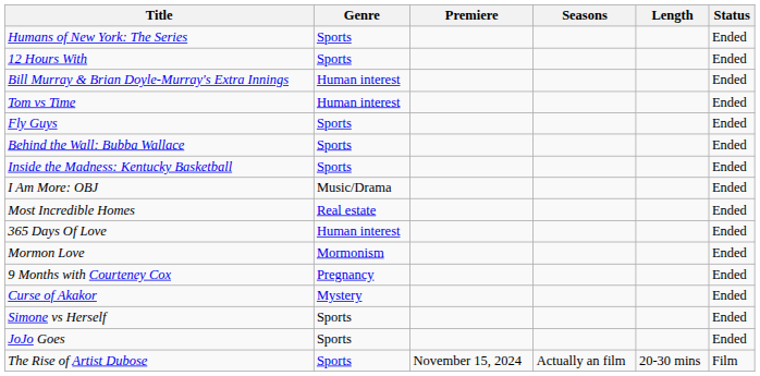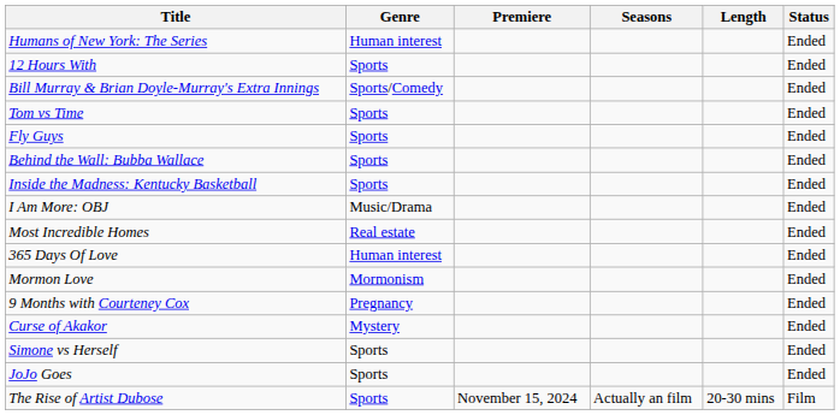 <table class="wikitable sortable" style="width:100%">
 <tr>
 <th>Title</th>
 <th>Genre</th>
 <th>Premiere</th>
 <th>Seasons</th>
 <th>Length</th>
 <th>Status</th>
 </tr>
 <tr>
 <td><em><a href='#'>Humans of New York: The Series</a></em></td>
-<td><a href='#'>Sports</a></td>
+<td><a href='#'>Human interest</a></td>
 <td></td>
 <td></td>
 <td></td>
 <td>Ended</td>
 </tr>
 <tr>
 <td><em><a href='#'>12 Hours With</a></em></td>
 <td><a href='#'>Sports</a></td>
 <td></td>
 <td></td>
 <td></td>
 <td>Ended</td>
 </tr>
 <tr>
 <td><em><a href='#'>Bill Murray & Brian Doyle-Murray's Extra Innings</a></em></td>
-<td><a href='#'>Human interest</a></td>
+<td><a href='#'>Sports</a>/<a href='#'>Comedy</a></td>
 <td></td>
 <td></td>
 <td></td>
 <td>Ended</td>
 </tr>
 <tr>
 <td><em><a href='#'>Tom vs Time</a></em></td>
-<td><a href='#'>Human interest</a></td>
+<td><a href='#'>Sports</a></td>
 <td></td>
 <td></td>
 <td></td>
 <td>Ended</td>
 </tr>
 <tr>
 <td><em><a href='#'>Fly Guys</a></em></td>
 <td><a href='#'>Sports</a></td>
 <td></td>
 <td></td>
 <td></td>
 <td>Ended</td>
 </tr>
 <tr>
 <td><em><a href='#'>Behind the Wall: Bubba Wallace</a></em></td>
 <td><a href='#'>Sports</a></td>
 <td></td>
 <td></td>
 <td></td>
 <td>Ended</td>
 </tr>
 <tr>
 <td><em><a href='#'>Inside the Madness: Kentucky Basketball</a></em></td>
 <td><a href='#'>Sports</a></td>
 <td></td>
 <td></td>
 <td></td>
 <td>Ended</td>
 </tr>
 <tr>
 <td><em>I Am More: OBJ</em></td>
 <td>Music/Drama</td>
 <td></td>
 <td></td>
 <td></td>
 <td>Ended</td>
 </tr>
 <tr>
 <td><em>Most Incredible Homes</em></td>
 <td><a href='#'>Real estate</a></td>
 <td></td>
 <td></td>
 <td></td>
 <td>Ended</td>
 </tr>
 <tr>
 <td><em>365 Days Of Love</em></td>
 <td><a href='#'>Human interest</a></td>
 <td></td>
 <td></td>
 <td></td>
 <td>Ended</td>
 </tr>
 <tr>
 <td><em>Mormon Love</em></td>
 <td><a href='#'>Mormonism</a></td>
 <td></td>
 <td></td>
 <td></td>
 <td>Ended</td>
 </tr>
 <tr>
 <td><em>9 Months with <a href='#'>Courteney Cox</a></em></td>
 <td><a href='#'>Pregnancy</a></td>
 <td></td>
 <td></td>
 <td></td>
 <td>Ended</td>
 </tr>
 <tr>
 <td><em><a href='#'>Curse of Akakor</a></em></td>
 <td><a href='#'>Mystery</a></td>
 <td></td>
 <td></td>
 <td></td>
 <td>Ended</td>
 </tr>
 <tr>
 <td><em><a href='#'>Simone</a> vs Herself</em></td>
 <td>Sports</td>
 <td></td>
 <td></td>
 <td></td>
 <td>Ended</td>
 </tr>
 <tr>
 <td><em><a href='#'>JoJo</a> Goes</em></td>
 <td>Sports</td>
 <td></td>
 <td></td>
 <td></td>
 <td>Ended</td>
 </tr>
 <tr>
 <td><em>The Rise of <a href='#'>Artist Dubose</a></em></td>
 <td><a href='#'>Sports</a></td>
 <td>November 15, 2024</td>
 <td>Actually an film</td>
 <td>20-30 mins</td>
 <td>Film</td>
 </tr>
 </table>
